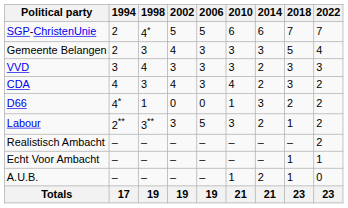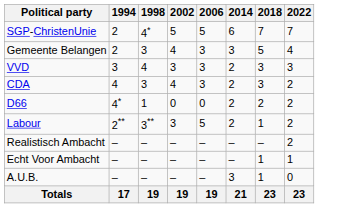 <table class="wikitable">
 <tr>
 <th>Political party</th>
 <th>1994</th>
 <th>1998</th>
 <th>2002</th>
 <th>2006</th>
-<th>2010</th>
 <th>2014</th>
 <th>2018</th>
 <th>2022</th>
 </tr>
 <tr>
 <td><a href='#'>SGP</a>-<a href='#'>ChristenUnie</a></td>
 <td>2</td>
 <td>4<sup>*</sup></td>
 <td>5</td>
 <td>5</td>
 <td>6</td>
-<td>6</td>
 <td>7</td>
 <td>7</td>
 </tr>
 <tr>
 <td>Gemeente Belangen</td>
 <td>2</td>
 <td>3</td>
 <td>4</td>
 <td>3</td>
 <td>3</td>
-<td>3</td>
 <td>5</td>
 <td>4</td>
 </tr>
 <tr>
 <td><a href='#'>VVD</a></td>
 <td>3</td>
 <td>4</td>
-<td>3</td>
 <td>3</td>
 <td>3</td>
 <td>2</td>
 <td>3</td>
 <td>3</td>
 </tr>
 <tr>
 <td><a href='#'>CDA</a></td>
 <td>4</td>
 <td>3</td>
 <td>4</td>
 <td>3</td>
-<td>4</td>
 <td>2</td>
 <td>3</td>
 <td>2</td>
 </tr>
 <tr>
 <td><a href='#'>D66</a></td>
 <td>4<sup>*</sup></td>
 <td>1</td>
 <td>0</td>
 <td>0</td>
-<td>1</td>
-<td>3</td>
+<td>2</td>
 <td>2</td>
 <td>2</td>
 </tr>
 <tr>
 <td><a href='#'>Labour</a></td>
 <td>2<sup>**</sup></td>
 <td>3<sup>**</sup></td>
 <td>3</td>
 <td>5</td>
-<td>3</td>
 <td>2</td>
 <td>1</td>
 <td>2</td>
 </tr>
 <tr>
 <td>Realistisch Ambacht</td>
-<td>–</td>
 <td>–</td>
 <td>–</td>
 <td>–</td>
 <td>–</td>
 <td>–</td>
 <td>–</td>
 <td>2</td>
 </tr>
 <tr>
 <td>Echt Voor Ambacht</td>
 <td>–</td>
 <td>–</td>
 <td>–</td>
 <td>–</td>
 <td>–</td>
-<td>–</td>
 <td>1</td>
 <td>1</td>
 </tr>
 <tr>
 <td>A.U.B.</td>
 <td>–</td>
 <td>–</td>
 <td>–</td>
 <td>–</td>
-<td>1</td>
-<td>2</td>
+<td>3</td>
 <td>1</td>
 <td>0</td>
 </tr>
 <tr>
 <th>Totals</th>
 <th>17</th>
 <th>19</th>
 <th>19</th>
 <th>19</th>
 <th>21</th>
-<th>21</th>
 <th>23</th>
 <th>23</th>
 </tr>
 </table>
